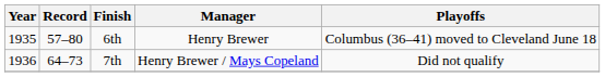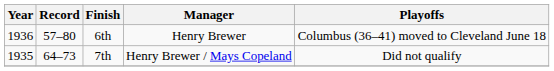 <table class="wikitable">
 <tr style="background: #F2F2F2;">
 <th>Year</th>
 <th>Record</th>
 <th>Finish</th>
 <th>Manager</th>
 <th>Playoffs</th>
 </tr>
 <tr align=center>
-<td>1935</td>
+<td>1936</td>
 <td>57–80</td>
 <td>6th</td>
 <td>Henry Brewer</td>
 <td>Columbus (36–41) moved to Cleveland June 18</td>
 </tr>
 <tr align=center>
-<td>1936</td>
+<td>1935</td>
 <td>64–73</td>
 <td>7th</td>
 <td>Henry Brewer / <a href='#'>Mays Copeland</a></td>
 <td>Did not qualify</td>
 </tr>
 <tr align=center>
 </tr>
 </table>
